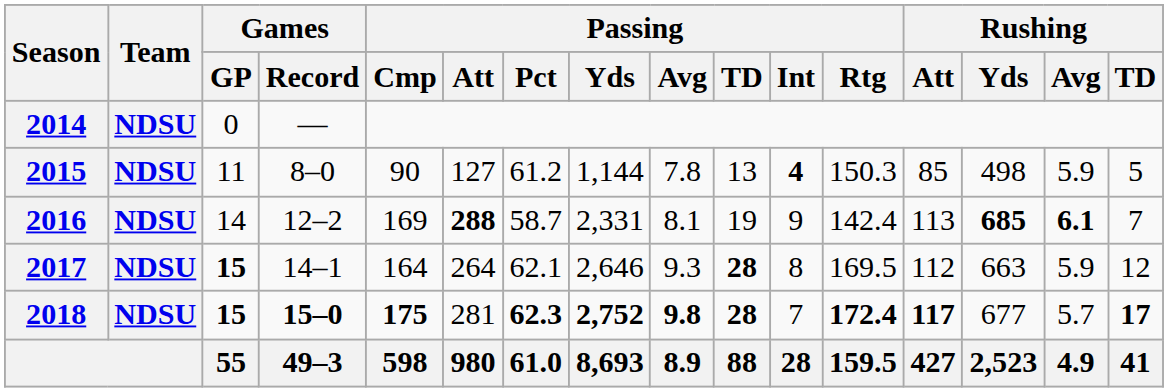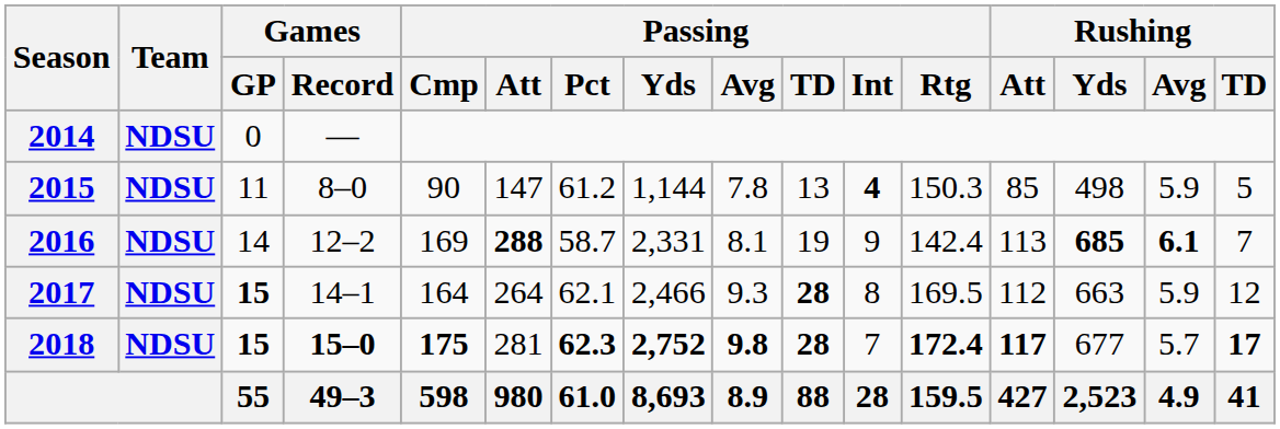 <table class="wikitable" style="text-align:center;">
 <tr>
 <th rowspan="2">Season</th>
 <th rowspan="2">Team</th>
 <th colspan="2">Games</th>
 <th colspan="8">Passing</th>
 <th colspan="4">Rushing</th>
 </tr>
 <tr>
 <th>GP</th>
 <th>Record</th>
 <th>Cmp</th>
 <th>Att</th>
 <th>Pct</th>
 <th>Yds</th>
 <th>Avg</th>
 <th>TD</th>
 <th>Int</th>
 <th>Rtg</th>
 <th>Att</th>
 <th>Yds</th>
 <th>Avg</th>
 <th>TD</th>
 </tr>
 <tr>
 <th><a href='#'>2014</a></th>
 <th><a href='#'>NDSU</a></th>
 <td>0</td>
 <td>—</td>
 <td colspan="12"></td>
 </tr>
 <tr>
 <th><a href='#'>2015</a></th>
 <th><a href='#'>NDSU</a></th>
 <td>11</td>
 <td>8–0</td>
 <td>90</td>
-<td>127</td>
+<td>147</td>
 <td>61.2</td>
 <td>1,144</td>
 <td>7.8</td>
 <td>13</td>
 <td><strong>4</strong></td>
 <td>150.3</td>
 <td>85</td>
 <td>498</td>
 <td>5.9</td>
 <td>5</td>
 </tr>
 <tr>
 <th><a href='#'>2016</a></th>
 <th><a href='#'>NDSU</a></th>
 <td>14</td>
 <td>12–2</td>
 <td>169</td>
 <td><strong>288</strong></td>
 <td>58.7</td>
 <td>2,331</td>
 <td>8.1</td>
 <td>19</td>
 <td>9</td>
 <td>142.4</td>
 <td>113</td>
 <td><strong>685</strong></td>
 <td><strong>6.1</strong></td>
 <td>7</td>
 </tr>
 <tr>
 <th><a href='#'>2017</a></th>
 <th><a href='#'>NDSU</a></th>
 <td><strong>15</strong></td>
 <td>14–1</td>
 <td>164</td>
 <td>264</td>
 <td>62.1</td>
-<td>2,646</td>
+<td>2,466</td>
 <td>9.3</td>
 <td><strong>28</strong></td>
 <td>8</td>
 <td>169.5</td>
 <td>112</td>
 <td>663</td>
 <td>5.9</td>
 <td>12</td>
 </tr>
 <tr>
 <th><a href='#'>2018</a></th>
 <th><a href='#'>NDSU</a></th>
 <td><strong>15</strong></td>
 <td><strong>15–0</strong></td>
 <td><strong>175</strong></td>
 <td>281</td>
 <td><strong>62.3</strong></td>
 <td><strong>2,752</strong></td>
 <td><strong>9.8</strong></td>
 <td><strong>28</strong></td>
 <td>7</td>
 <td><strong>172.4</strong></td>
 <td><strong>117</strong></td>
 <td>677</td>
 <td>5.7</td>
 <td><strong>17</strong></td>
 </tr>
 <tr>
 <th colspan="2"></th>
 <th>55</th>
 <th>49–3</th>
 <th>598</th>
 <th>980</th>
 <th>61.0</th>
 <th>8,693</th>
 <th>8.9</th>
 <th>88</th>
 <th>28</th>
 <th>159.5</th>
 <th>427</th>
 <th>2,523</th>
 <th>4.9</th>
 <th>41</th>
 </tr>
 </table>
